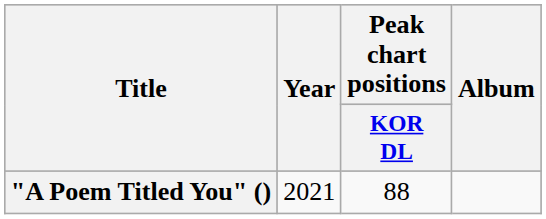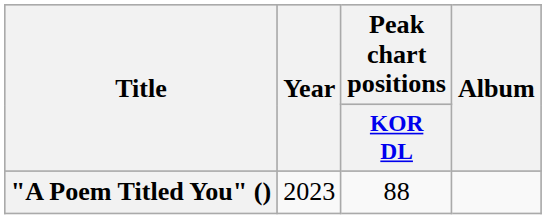 <table class="wikitable plainrowheaders" style="text-align:center">
 <tr>
 <th scope="col" rowspan="2">Title</th>
 <th scope="col" rowspan="2">Year</th>
 <th scope="col">Peak chart positions</th>
 <th scope="col" rowspan="2">Album</th>
 </tr>
 <tr>
 <th scope="col" style="font-size:90%; width:3em"><a href='#'>KOR<br>DL</a><br></th>
 </tr>
 <tr>
 <th scope="row">"A Poem Titled You" ()</th>
-<td>2021</td>
+<td>2023</td>
 <td>88</td>
 <td></td>
 </tr>
 </table>
